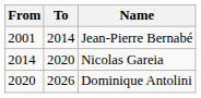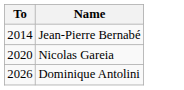 <table class="wikitable">
 <tr>
-<th>From</th>
 <th>To</th>
 <th>Name</th>
 </tr>
 <tr>
-<td>2001</td>
 <td>2014</td>
 <td>Jean-Pierre Bernabé</td>
 </tr>
 <tr>
-<td>2014</td>
 <td>2020</td>
 <td>Nicolas Gareia</td>
 </tr>
 <tr>
-<td>2020</td>
 <td>2026</td>
 <td>Dominique Antolini</td>
 </tr>
 </table>
